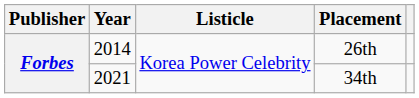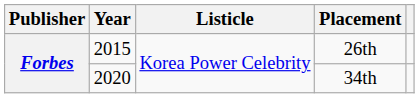 <table class="wikitable plainrowheaders sortable" style="margin-right: 0;">
 <tr>
 <th scope="col">Publisher</th>
 <th scope="col">Year</th>
 <th scope="col">Listicle</th>
 <th scope="col">Placement</th>
 <th scope="col" class="unsortable"></th>
 </tr>
 <tr>
 <th scope="row" rowspan="2"><em><a href='#'>Forbes</a></em></th>
-<td>2014</td>
+<td>2015</td>
 <td rowspan="2"><a href='#'>Korea Power Celebrity</a></td>
 <td style="text-align:center;">26th</td>
 <td style="text-align:center;"></td>
 </tr>
 <tr>
-<td>2021</td>
+<td>2020</td>
 <td style="text-align:center;">34th</td>
 <td style="text-align:center;"></td>
 </tr>
 </table>
